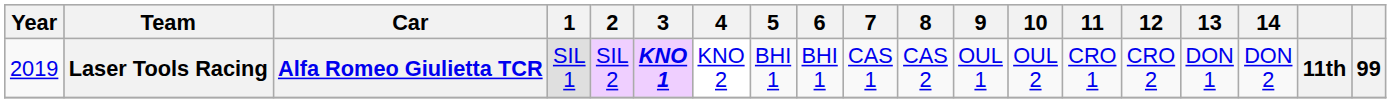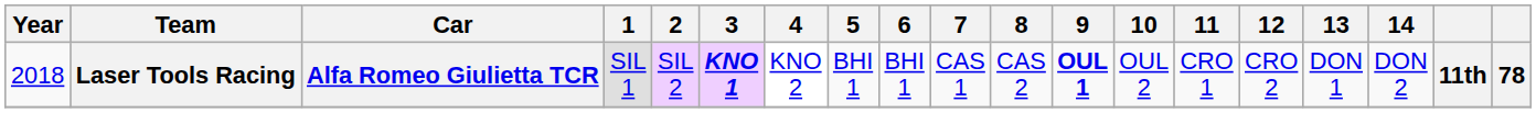 <table class="wikitable" style="text-align:center; font-size:85%">
 <tr>
 <th>Year</th>
 <th>Team</th>
 <th>Car</th>
 <th>1</th>
 <th>2</th>
 <th>3</th>
 <th>4</th>
 <th>5</th>
 <th>6</th>
 <th>7</th>
 <th>8</th>
 <th>9</th>
 <th>10</th>
 <th>11</th>
 <th>12</th>
 <th>13</th>
 <th>14</th>
 <th></th>
 <th></th>
 </tr>
 <tr>
-<td><a href='#'>2019</a></td>
+<td><a href='#'>2018</a></td>
 <th nowrap>Laser Tools Racing</th>
 <th nowrap><a href='#'>Alfa Romeo Giulietta TCR</a></th>
 <td style="background:#dfdfdf;"><a href='#'>SIL<br>1</a><br></td>
 <td style="background:#efcfff;"><a href='#'>SIL<br>2</a><br></td>
 <td style="background:#efcfff;"><strong><em><a href='#'>KNO<br>1</a></em><br></strong></td>
 <td style="background:#ffffff;"><a href='#'>KNO<br>2</a><br></td>
 <td style="background:#;"><a href='#'>BHI<br>1</a></td>
 <td style="background:#;"><a href='#'>BHI<br>1</a></td>
 <td style="background:#;"><a href='#'>CAS<br>1</a></td>
 <td style="background:#;"><a href='#'>CAS<br>2</a></td>
-<td style="background:#;"><a href='#'>OUL<br>1</a></td>
+<td style="background:#;"><strong><a href='#'>OUL<br>1</a></strong></td>
 <td style="background:#;"><a href='#'>OUL<br>2</a></td>
 <td style="background:#;"><a href='#'>CRO<br>1</a></td>
 <td style="background:#;"><a href='#'>CRO<br>2</a></td>
 <td style="background:#;"><a href='#'>DON<br>1</a></td>
 <td style="background:#;"><a href='#'>DON<br>2</a></td>
 <th>11th</th>
-<th>99</th>
+<th>78</th>
 </tr>
 <tr>
 </tr>
 </table>
